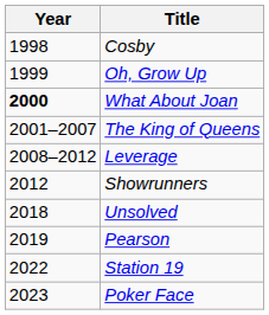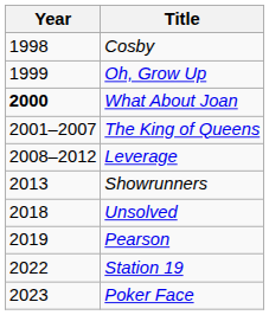 <table class="wikitable">
 <tr>
 <th>Year</th>
 <th>Title</th>
 </tr>
 <tr>
 <td>1998</td>
 <td><em>Cosby</em></td>
 </tr>
 <tr>
 <td>1999</td>
 <td><em><a href='#'>Oh, Grow Up</a></em></td>
 </tr>
 <tr>
 <td><strong>2000</strong></td>
 <td><em><a href='#'>What About Joan</a></em></td>
 </tr>
 <tr>
 <td>2001–2007</td>
 <td><em><a href='#'>The King of Queens</a></em></td>
 </tr>
 <tr>
 <td>2008–2012</td>
 <td><em><a href='#'>Leverage</a></em></td>
 </tr>
 <tr>
-<td>2012</td>
+<td>2013</td>
 <td><em>Showrunners</em></td>
 </tr>
 <tr>
 <td>2018</td>
 <td><em><a href='#'>Unsolved</a></em></td>
 </tr>
 <tr>
 <td>2019</td>
 <td><em><a href='#'>Pearson</a></em></td>
 </tr>
 <tr>
 <td>2022</td>
 <td><em><a href='#'>Station 19</a></em></td>
 </tr>
 <tr>
 <td>2023</td>
 <td><a href='#'><em>Poker Face</em></a></td>
 </tr>
 </table>
